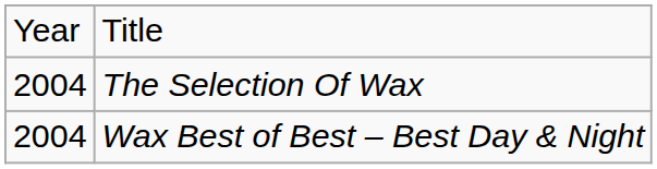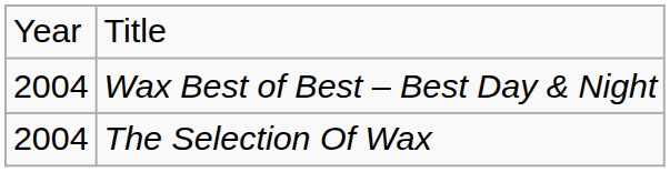 <table class="wikitable">
 <tr>
 <td>Year</td>
 <td>Title</td>
 </tr>
 <tr>
 <td>2004</td>
-<td><em>The Selection Of Wax</em></td>
+<td><em>Wax Best of Best – Best Day & Night</em></td>
 </tr>
 <tr>
 <td>2004</td>
-<td><em>Wax Best of Best – Best Day & Night</em></td>
+<td><em>The Selection Of Wax</em></td>
 </tr>
 </table>
